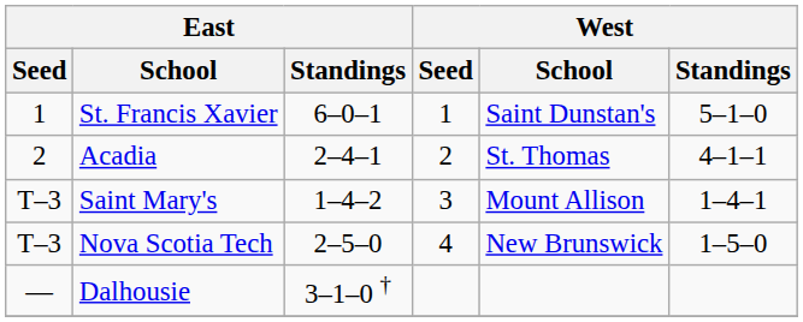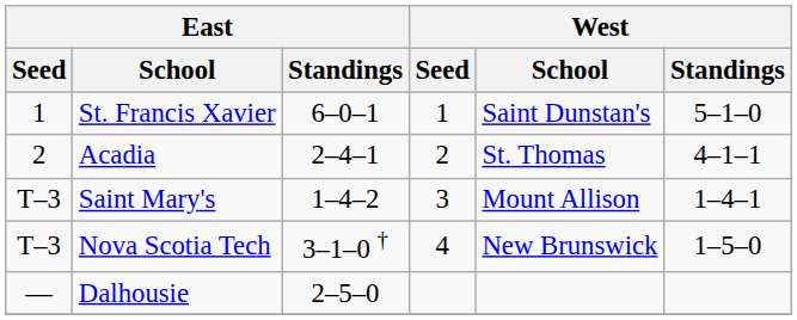 <table class="wikitable">
 <tr>
 <th colspan=3>East</th>
 <th colspan=3>West</th>
 </tr>
 <tr>
 <th>Seed</th>
 <th>School</th>
 <th>Standings</th>
 <th>Seed</th>
 <th>School</th>
 <th>Standings</th>
 </tr>
 <tr>
 <td align=center>1</td>
 <td><a href='#'>St. Francis Xavier</a></td>
 <td align=center>6–0–1</td>
 <td align=center>1</td>
 <td><a href='#'>Saint Dunstan's</a></td>
 <td align=center>5–1–0</td>
 </tr>
 <tr>
 <td align=center>2</td>
 <td><a href='#'>Acadia</a></td>
 <td align=center>2–4–1</td>
 <td align=center>2</td>
 <td><a href='#'>St. Thomas</a></td>
 <td align=center>4–1–1</td>
 </tr>
 <tr>
 <td align=center>T–3</td>
 <td><a href='#'>Saint Mary's</a></td>
 <td align=center>1–4–2</td>
 <td align=center>3</td>
 <td><a href='#'>Mount Allison</a></td>
 <td align=center>1–4–1</td>
 </tr>
 <tr>
 <td align=center>T–3</td>
 <td><a href='#'>Nova Scotia Tech</a></td>
-<td align=center>2–5–0</td>
+<td align=center>3–1–0 <sup>†</sup></td>
 <td align=center>4</td>
 <td><a href='#'>New Brunswick</a></td>
 <td align=center>1–5–0</td>
 </tr>
 <tr>
 <td align=center>—</td>
 <td><a href='#'>Dalhousie</a></td>
-<td align=center>3–1–0 <sup>†</sup></td>
+<td align=center>2–5–0</td>
 <td></td>
 <td></td>
 <td></td>
 </tr>
 <tr>
 </tr>
 </table>
